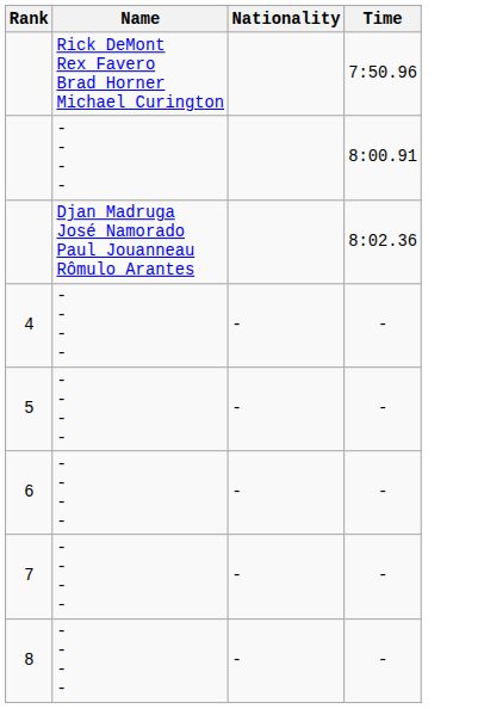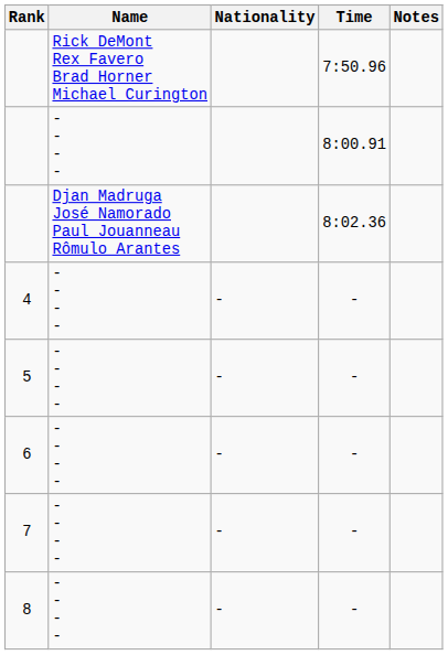 <table class="wikitable sortable" style="text-align:center">
 <tr>
 <th>Rank</th>
 <th>Name</th>
 <th>Nationality</th>
 <th>Time</th>
+<th>Notes</th>
 </tr>
 <tr>
 <td></td>
 <td align=left><a href='#'>Rick DeMont</a> <br> <a href='#'>Rex Favero</a> <br> <a href='#'>Brad Horner</a> <br> <a href='#'>Michael Curington</a></td>
 <td align=left></td>
 <td>7:50.96</td>
+<td></td>
 </tr>
 <tr>
 <td></td>
 <td align=left>- <br> - <br> - <br> -</td>
 <td align=left></td>
 <td>8:00.91</td>
+<td></td>
 </tr>
 <tr>
 <td></td>
 <td align=left><a href='#'>Djan Madruga</a> <br> <a href='#'>José Namorado</a> <br> <a href='#'>Paul Jouanneau</a> <br> <a href='#'>Rômulo Arantes</a></td>
 <td align=left></td>
 <td>8:02.36</td>
+<td></td>
 </tr>
 <tr>
 <td>4</td>
 <td align=left>- <br> - <br> - <br> -</td>
 <td align=left>-</td>
 <td>-</td>
+<td></td>
 </tr>
 <tr>
 <td>5</td>
 <td align=left>- <br> - <br> - <br> -</td>
 <td align=left>-</td>
 <td>-</td>
+<td></td>
 </tr>
 <tr>
 <td>6</td>
 <td align=left>- <br> - <br> - <br> -</td>
 <td align=left>-</td>
 <td>-</td>
+<td></td>
 </tr>
 <tr>
 <td>7</td>
 <td align=left>- <br> - <br> - <br> -</td>
 <td align=left>-</td>
 <td>-</td>
+<td></td>
 </tr>
 <tr>
 <td>8</td>
 <td align=left>- <br> - <br> - <br> -</td>
 <td align=left>-</td>
 <td>-</td>
+<td></td>
 </tr>
 </table>
